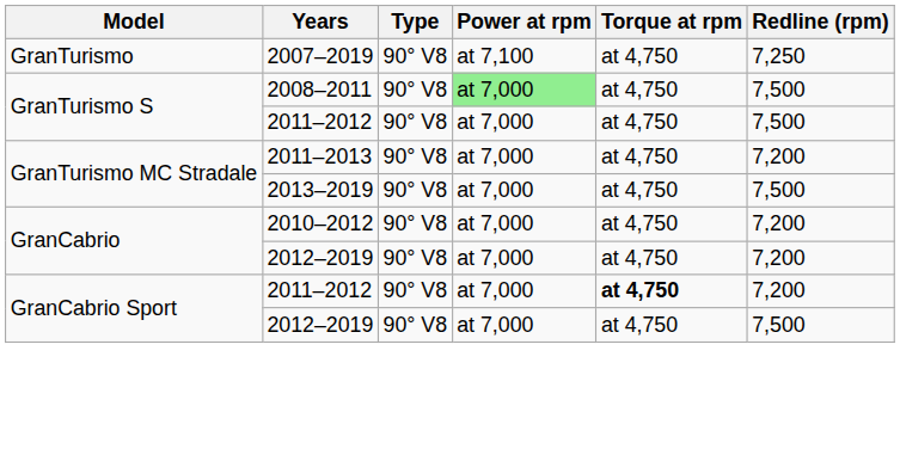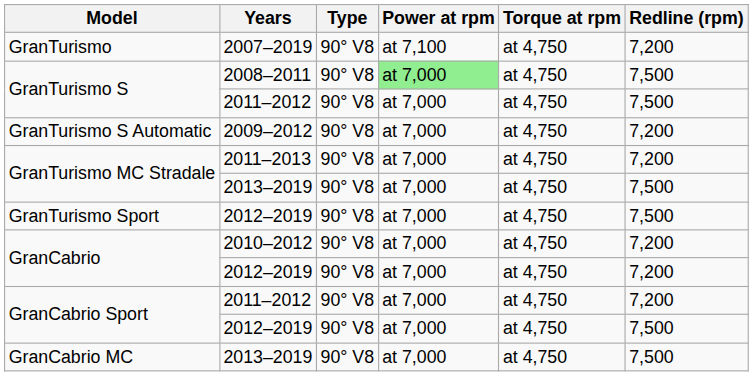 <table class="wikitable sortable">
 <tr>
 <th>Model</th>
 <th>Years</th>
 <th>Type</th>
 <th>Power at rpm</th>
 <th>Torque at rpm</th>
 <th>Redline (rpm)</th>
 </tr>
 <tr>
 <td>GranTurismo</td>
 <td>2007–2019</td>
 <td> 90° V8</td>
 <td> at 7,100</td>
 <td> at 4,750</td>
-<td>7,250</td>
+<td>7,200</td>
 </tr>
 <tr>
 <td rowspan=2>GranTurismo S</td>
 <td>2008–2011</td>
 <td> 90° V8</td>
 <td style="background: lightgreen;"> at 7,000</td>
 <td> at 4,750</td>
 <td>7,500</td>
 </tr>
 <tr>
 <td>2011–2012</td>
 <td> 90° V8</td>
 <td> at 7,000</td>
 <td> at 4,750</td>
 <td>7,500</td>
 </tr>
 <tr>
+<td>GranTurismo S Automatic</td>
+<td>2009–2012</td>
+<td> 90° V8</td>
+<td> at 7,000</td>
+<td> at 4,750</td>
+<td>7,200</td>
+</tr>
+<tr>
 <td rowspan=2>GranTurismo MC Stradale</td>
 <td>2011–2013</td>
 <td> 90° V8</td>
 <td> at 7,000</td>
 <td> at 4,750</td>
 <td>7,200</td>
 </tr>
 <tr>
 <td>2013–2019</td>
+<td> 90° V8</td>
+<td> at 7,000</td>
+<td> at 4,750</td>
+<td>7,500</td>
+</tr>
+<tr>
+<td>GranTurismo Sport</td>
+<td>2012–2019</td>
 <td> 90° V8</td>
 <td> at 7,000</td>
 <td> at 4,750</td>
 <td>7,500</td>
 </tr>
 <tr>
 <td rowspan=2>GranCabrio</td>
 <td>2010–2012</td>
 <td> 90° V8</td>
 <td> at 7,000</td>
 <td> at 4,750</td>
 <td>7,200</td>
 </tr>
 <tr>
 <td>2012–2019</td>
 <td> 90° V8</td>
 <td> at 7,000</td>
 <td> at 4,750</td>
 <td>7,200</td>
 </tr>
 <tr>
 <td rowspan=2>GranCabrio Sport</td>
 <td>2011–2012</td>
 <td> 90° V8</td>
 <td> at 7,000</td>
-<td><strong> at 4,750</strong></td>
+<td> at 4,750</td>
 <td>7,200</td>
 </tr>
 <tr>
 <td>2012–2019</td>
 <td> 90° V8</td>
 <td> at 7,000</td>
 <td> at 4,750</td>
 <td>7,500</td>
 </tr>
+<tr>
+<td>GranCabrio MC</td>
+<td>2013–2019</td>
+<td> 90° V8</td>
+<td> at 7,000</td>
+<td> at 4,750</td>
+<td>7,500</td>
+</tr>
 </table>
